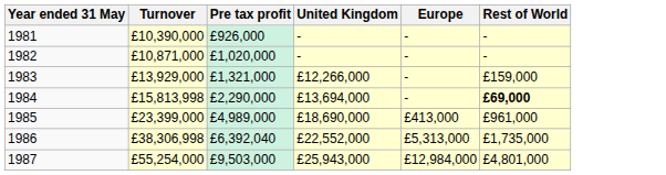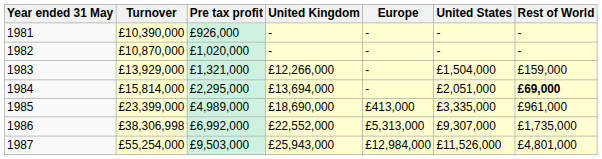 <table class="wikitable">
 <tr>
 <th>Year ended 31 May</th>
 <th>Turnover</th>
 <th>Pre tax profit</th>
 <th>United Kingdom</th>
 <th>Europe</th>
+<th>United States</th>
 <th>Rest of World</th>
 </tr>
 <tr>
 <td>1981</td>
 <td bgcolor="FFFFD0">£10,390,000</td>
 <td bgcolor="CEF2E0">£926,000</td>
 <td bgcolor="FFFFD0">-</td>
 <td bgcolor="FFFFD0">-</td>
 <td bgcolor="FFFFD0">-</td>
+<td bgcolor="FFFFD0">-</td>
 </tr>
 <tr>
 <td>1982</td>
-<td bgcolor="FFFFD0">£10,871,000</td>
+<td bgcolor="FFFFD0">£10,870,000</td>
 <td bgcolor="CEF2E0">£1,020,000</td>
+<td bgcolor="FFFFD0">-</td>
 <td bgcolor="FFFFD0">-</td>
 <td bgcolor="FFFFD0">-</td>
 <td bgcolor="FFFFD0">-</td>
 </tr>
 <tr>
 <td>1983</td>
 <td bgcolor="FFFFD0">£13,929,000</td>
 <td bgcolor="CEF2E0">£1,321,000</td>
 <td bgcolor="FFFFD0">£12,266,000</td>
 <td bgcolor="FFFFD0">-</td>
+<td bgcolor="FFFFD0">£1,504,000</td>
 <td bgcolor="FFFFD0">£159,000</td>
 </tr>
 <tr>
 <td>1984</td>
-<td bgcolor="FFFFD0">£15,813,998</td>
-<td bgcolor="CEF2E0">£2,290,000</td>
+<td bgcolor="FFFFD0">£15,814,000</td>
+<td bgcolor="CEF2E0">£2,295,000</td>
 <td bgcolor="FFFFD0">£13,694,000</td>
 <td bgcolor="FFFFD0">-</td>
+<td bgcolor="FFFFD0">£2,051,000</td>
 <td bgcolor="FFFFD0"><strong>£69,000</strong></td>
 </tr>
 <tr>
 <td>1985</td>
 <td bgcolor="FFFFD0">£23,399,000</td>
 <td bgcolor="CEF2E0">£4,989,000</td>
 <td bgcolor="FFFFD0">£18,690,000</td>
 <td bgcolor="FFFFD0">£413,000</td>
+<td bgcolor="FFFFD0">£3,335,000</td>
 <td bgcolor="FFFFD0">£961,000</td>
 </tr>
 <tr>
 <td>1986</td>
 <td bgcolor="FFFFD0">£38,306,998</td>
-<td bgcolor="CEF2E0">£6,392,040</td>
+<td bgcolor="CEF2E0">£6,992,000</td>
 <td bgcolor="FFFFD0">£22,552,000</td>
 <td bgcolor="FFFFD0">£5,313,000</td>
+<td bgcolor="FFFFD0">£9,307,000</td>
 <td bgcolor="FFFFD0">£1,735,000</td>
 </tr>
 <tr>
 <td>1987</td>
 <td bgcolor="FFFFD0">£55,254,000</td>
 <td bgcolor="CEF2E0">£9,503,000</td>
 <td bgcolor="FFFFD0">£25,943,000</td>
 <td bgcolor="FFFFD0">£12,984,000</td>
+<td bgcolor="FFFFD0">£11,526,000</td>
 <td bgcolor="FFFFD0">£4,801,000</td>
 </tr>
 </table>
